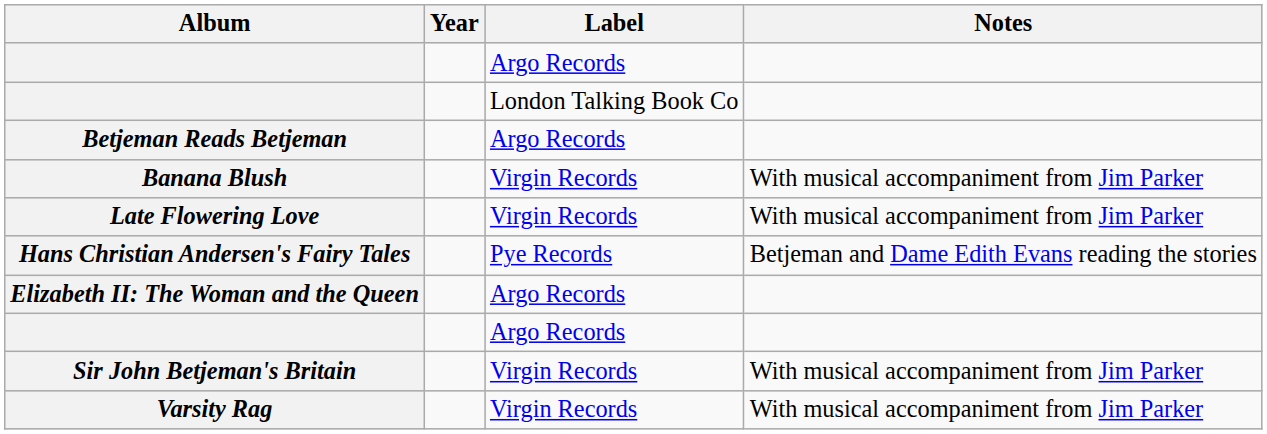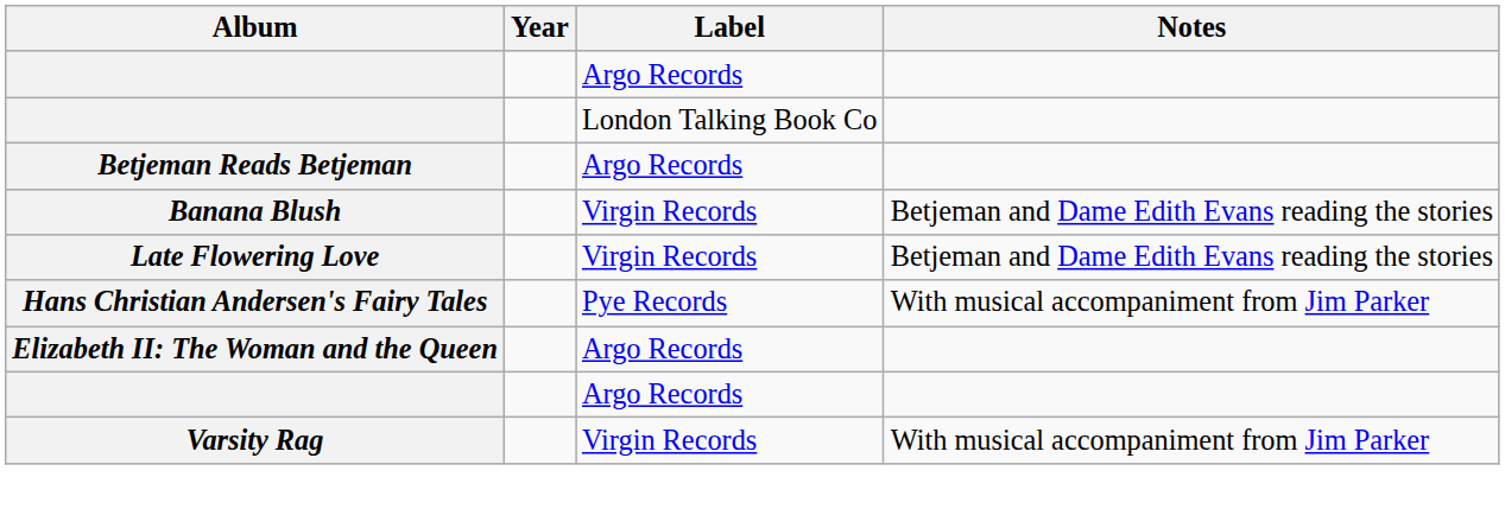 <table class="wikitable plainrowheaders sortable" style="margin-right: 0;">
 <tr>
 <th scope="col">Album</th>
 <th scope="col">Year</th>
 <th scope="col">Label</th>
 <th scope="col" class="unsortable">Notes</th>
 </tr>
 <tr>
 <th scope="row"></th>
 <td></td>
 <td><a href='#'>Argo Records</a></td>
 <td></td>
 </tr>
 <tr>
 <th scope="row"></th>
 <td></td>
 <td>London Talking Book Co</td>
 <td></td>
 </tr>
 <tr>
 <th scope="row"><em>Betjeman Reads Betjeman</em></th>
 <td></td>
 <td><a href='#'>Argo Records</a></td>
 <td></td>
 </tr>
 <tr>
 <th scope="row"><em>Banana Blush</em></th>
 <td></td>
 <td><a href='#'>Virgin Records</a></td>
-<td>With musical accompaniment from <a href='#'>Jim Parker</a></td>
+<td>Betjeman and <a href='#'>Dame Edith Evans</a> reading the stories</td>
 </tr>
 <tr>
 <th scope="row"><em>Late Flowering Love</em></th>
 <td></td>
 <td><a href='#'>Virgin Records</a></td>
-<td>With musical accompaniment from <a href='#'>Jim Parker</a></td>
+<td>Betjeman and <a href='#'>Dame Edith Evans</a> reading the stories</td>
 </tr>
 <tr>
 <th scope="row"><em>Hans Christian Andersen's Fairy Tales</em></th>
 <td></td>
 <td><a href='#'>Pye Records</a></td>
-<td>Betjeman and <a href='#'>Dame Edith Evans</a> reading the stories</td>
+<td>With musical accompaniment from <a href='#'>Jim Parker</a></td>
 </tr>
 <tr>
 <th scope="row"><em>Elizabeth II: The Woman and the Queen</em></th>
 <td></td>
 <td><a href='#'>Argo Records</a></td>
 <td></td>
 </tr>
 <tr>
 <th scope="row"></th>
 <td></td>
 <td><a href='#'>Argo Records</a></td>
 <td></td>
 </tr>
 <tr>
-<th scope="row"><em>Sir John Betjeman's Britain</em></th>
-<td></td>
-<td><a href='#'>Virgin Records</a></td>
-<td>With musical accompaniment from <a href='#'>Jim Parker</a></td>
-</tr>
-<tr>
 <th scope="row"><em>Varsity Rag</em></th>
 <td></td>
 <td><a href='#'>Virgin Records</a></td>
 <td>With musical accompaniment from <a href='#'>Jim Parker</a></td>
 </tr>
 </table>
